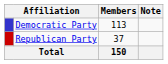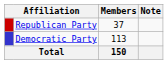 <table class="wikitable">
 <tr>
 <th colspan="2" align="center" valign="bottom">Affiliation</th>
 <th valign="bottom">Members</th>
 <th valign="bottom">Note</th>
+</tr>
+<tr>
+<td bgcolor="#CC0000"> </td>
+<td><a href='#'>Republican Party</a></td>
+<td align="center">37</td>
+<td></td>
 </tr>
 <tr>
 <td bgcolor="#3333CC"> </td>
 <td><a href='#'>Democratic Party</a></td>
 <td align="center">113</td>
 <td></td>
 </tr>
 <tr>
-<td bgcolor="#CC0000"> </td>
-<td><a href='#'>Republican Party</a></td>
-<td align="center">37</td>
-<td></td>
-</tr>
-<tr>
 <th colspan="2" align="center"><strong>Total</strong></th>
 <th align="center"><strong>150</strong></th>
 <th></th>
 </tr>
 </table>
